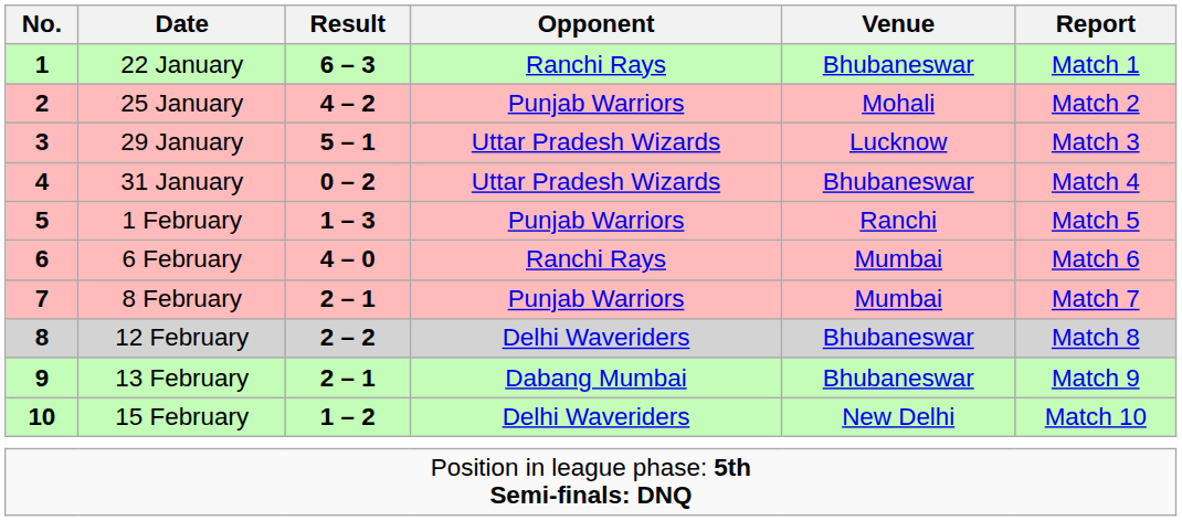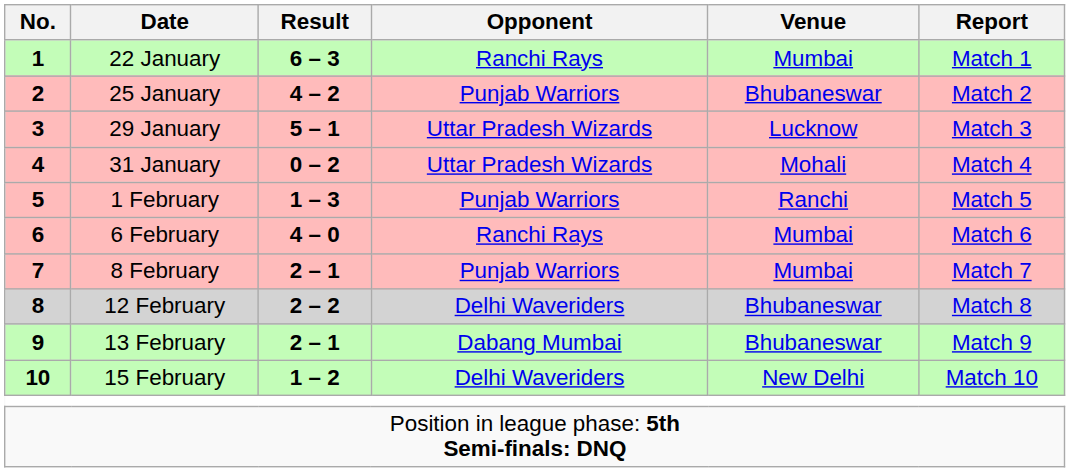 <table class=wikitable style="width:60%;text-align:center; border:none">
 <tr>
 <th>No.</th>
 <th>Date</th>
 <th>Result</th>
 <th>Opponent</th>
 <th>Venue</th>
 <th>Report</th>
 </tr>
 <tr style="background:#c3fdb8;">
 <td><strong>1</strong></td>
 <td>22 January</td>
 <td><strong>6 – 3</strong></td>
 <td><a href='#'>Ranchi Rays</a></td>
-<td><a href='#'>Bhubaneswar</a></td>
+<td><a href='#'>Mumbai</a></td>
 <td><a href='#'>Match 1</a></td>
 </tr>
 <tr style="background:#fbb;">
 <td><strong>2</strong></td>
 <td>25 January</td>
 <td><strong>4 – 2</strong></td>
 <td><a href='#'>Punjab Warriors</a></td>
-<td><a href='#'>Mohali</a></td>
+<td><a href='#'>Bhubaneswar</a></td>
 <td><a href='#'>Match 2</a></td>
 </tr>
 <tr style="background:#fbb;">
 <td><strong>3</strong></td>
 <td>29 January</td>
 <td><strong>5 – 1</strong></td>
 <td><a href='#'>Uttar Pradesh Wizards</a></td>
 <td><a href='#'>Lucknow</a></td>
 <td><a href='#'>Match 3</a></td>
 </tr>
 <tr style="background:#fbb;">
 <td><strong>4</strong></td>
 <td>31 January</td>
 <td><strong>0 – 2</strong></td>
 <td><a href='#'>Uttar Pradesh Wizards</a></td>
-<td><a href='#'>Bhubaneswar</a></td>
+<td><a href='#'>Mohali</a></td>
 <td><a href='#'>Match 4</a></td>
 </tr>
 <tr style="background:#fbb;">
 <td><strong>5</strong></td>
 <td>1 February</td>
 <td><strong>1 – 3</strong></td>
 <td><a href='#'>Punjab Warriors</a></td>
 <td><a href='#'>Ranchi</a></td>
 <td><a href='#'>Match 5</a></td>
 </tr>
 <tr style="background:#fbb;">
 <td><strong>6</strong></td>
 <td>6 February</td>
 <td><strong>4 – 0</strong></td>
 <td><a href='#'>Ranchi Rays</a></td>
 <td><a href='#'>Mumbai</a></td>
 <td><a href='#'>Match 6</a></td>
 </tr>
 <tr style="background:#fbb;">
 <td><strong>7</strong></td>
 <td>8 February</td>
 <td><strong>2 – 1</strong></td>
 <td><a href='#'>Punjab Warriors</a></td>
 <td><a href='#'>Mumbai</a></td>
 <td><a href='#'>Match 7</a></td>
 </tr>
 <tr style="background:#d3d3d3;">
 <td><strong>8</strong></td>
 <td>12 February</td>
 <td><strong>2 – 2</strong></td>
 <td><a href='#'>Delhi Waveriders</a></td>
 <td><a href='#'>Bhubaneswar</a></td>
 <td><a href='#'>Match 8</a></td>
 </tr>
 <tr style="background:#c3fdb8;">
 <td><strong>9</strong></td>
 <td>13 February</td>
 <td><strong>2 – 1</strong></td>
 <td><a href='#'>Dabang Mumbai</a></td>
 <td><a href='#'>Bhubaneswar</a></td>
 <td><a href='#'>Match 9</a></td>
 </tr>
 <tr style="background:#c3fdb8;">
 <td><strong>10</strong></td>
 <td>15 February</td>
 <td><strong>1 – 2</strong></td>
 <td><a href='#'>Delhi Waveriders</a></td>
 <td><a href='#'>New Delhi</a></td>
 <td><a href='#'>Match 10</a></td>
 </tr>
 <tr>
 <td colspan="6" style="background:#ffffff; border:none"></td>
 </tr>
 <tr>
 <td colspan="6">Position in league phase: <strong>5th</strong><br><strong>Semi-finals: DNQ</strong></td>
 </tr>
 </table>
